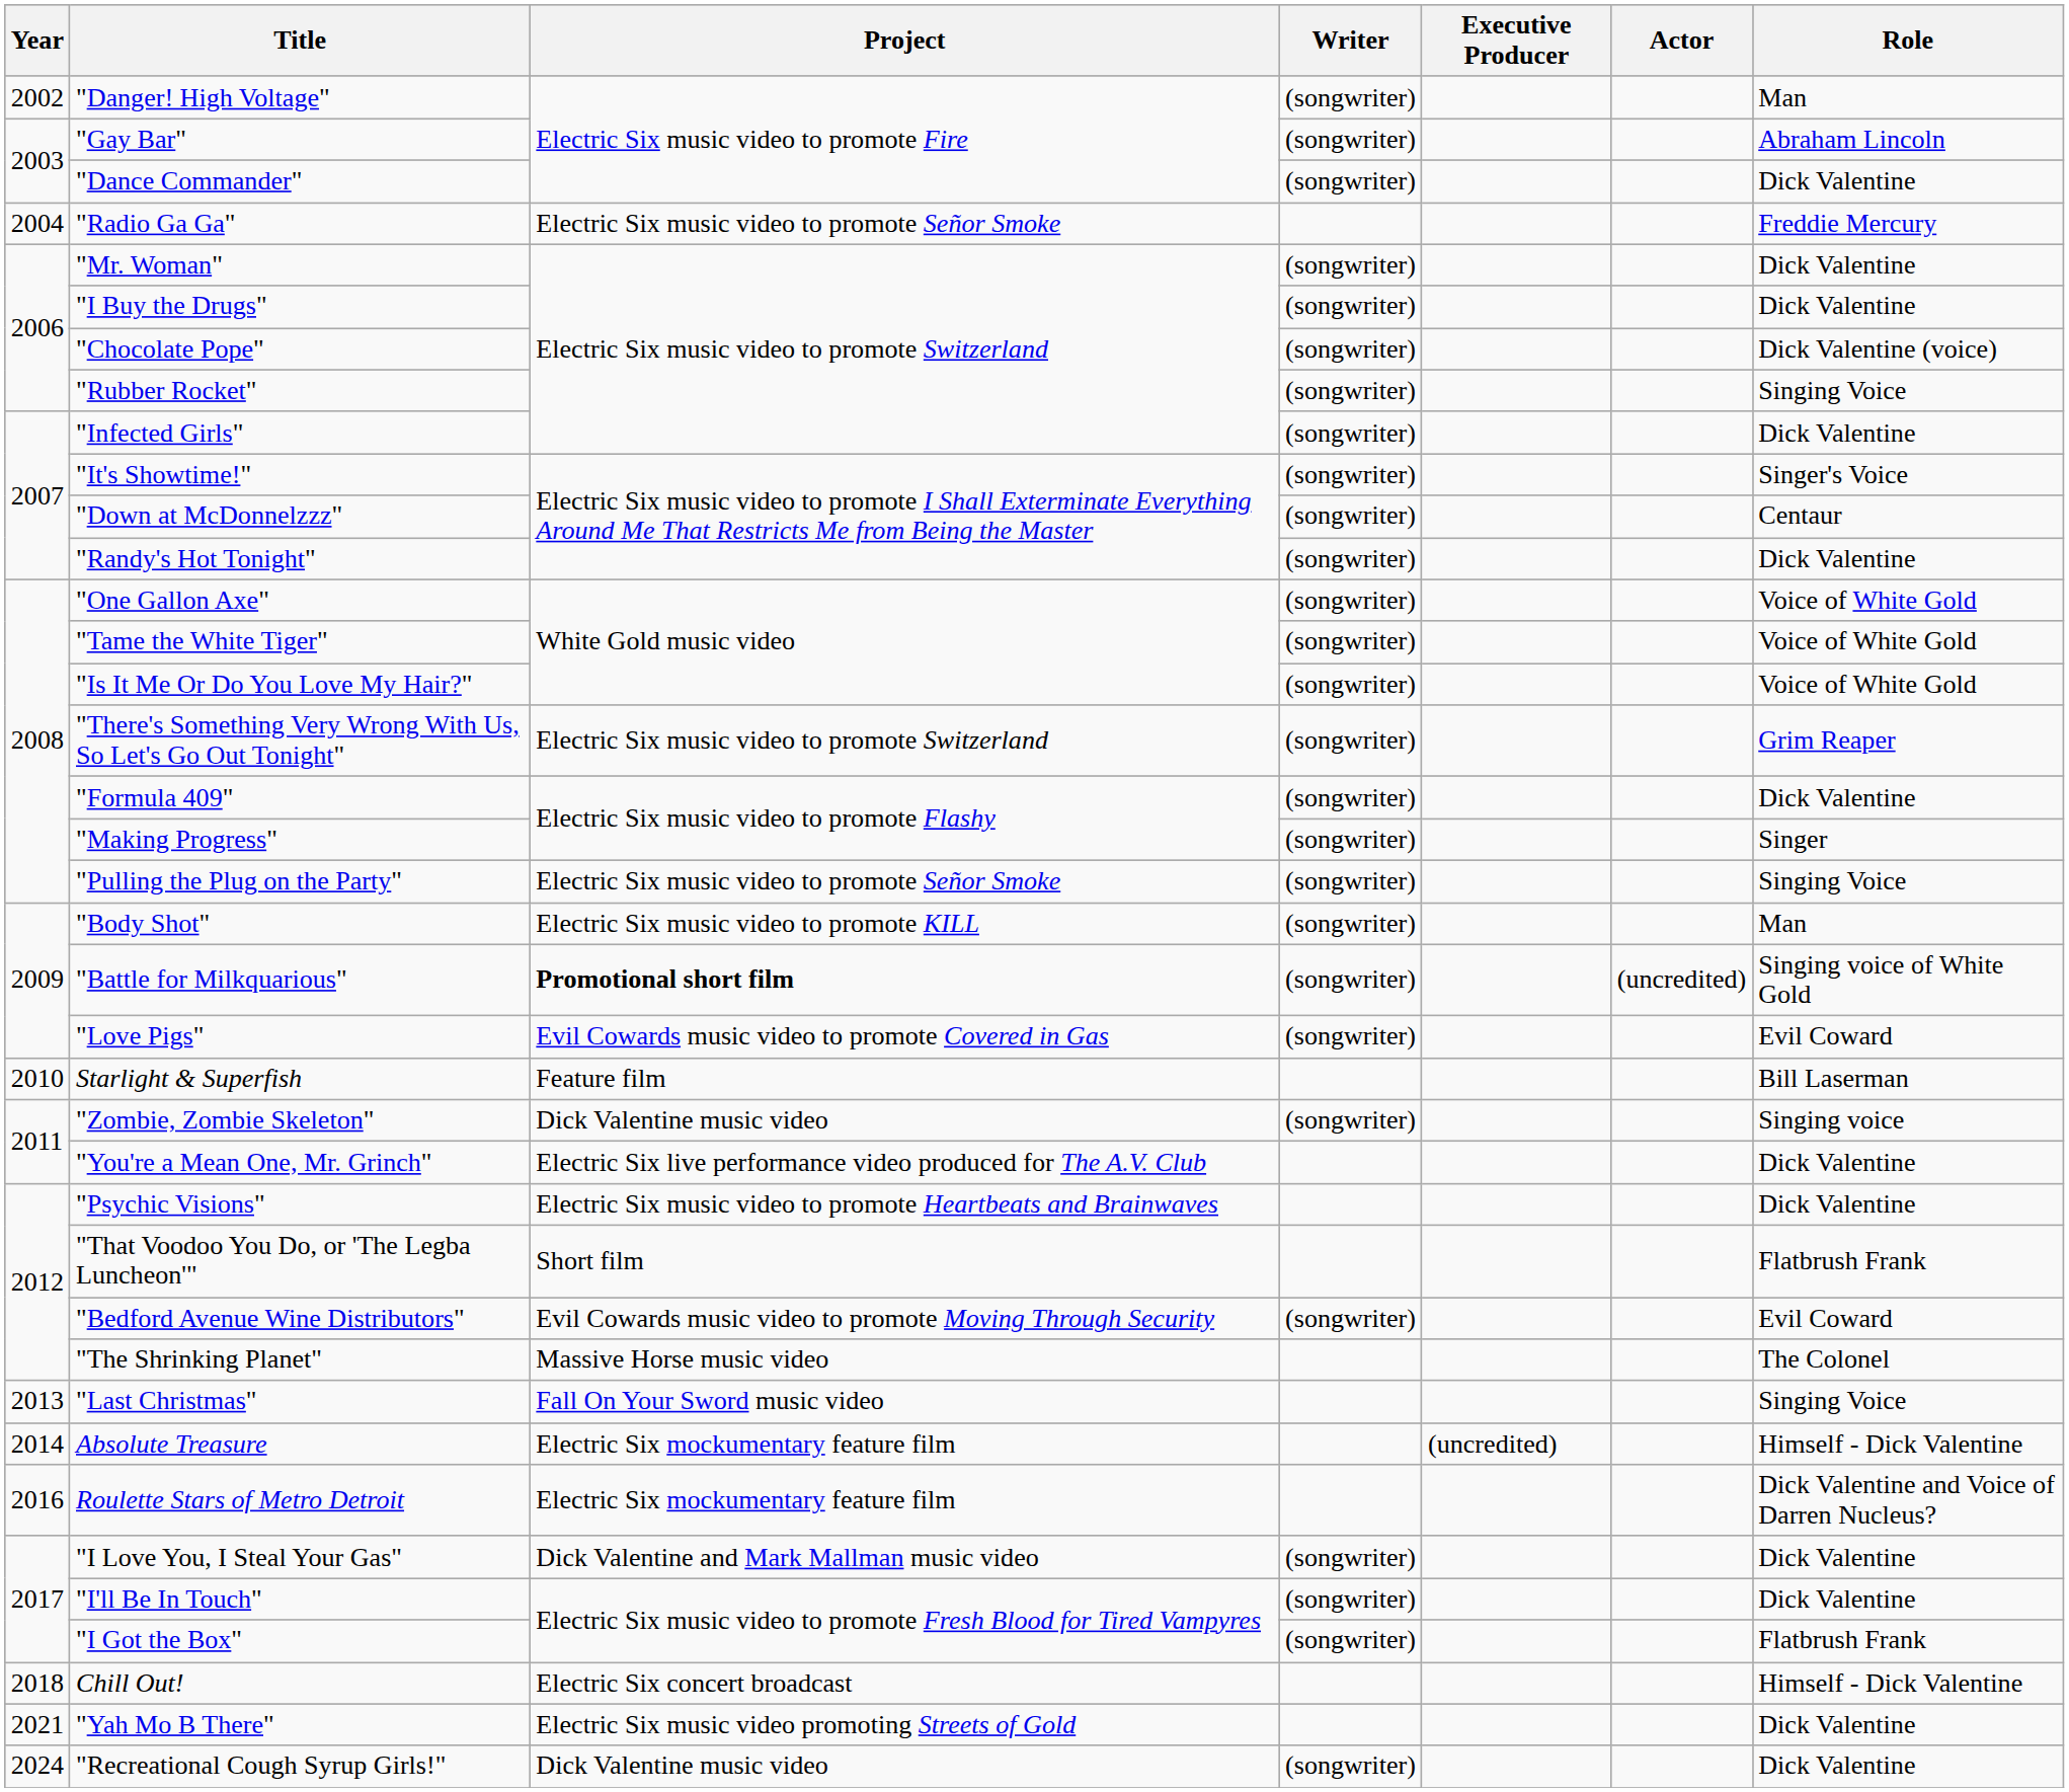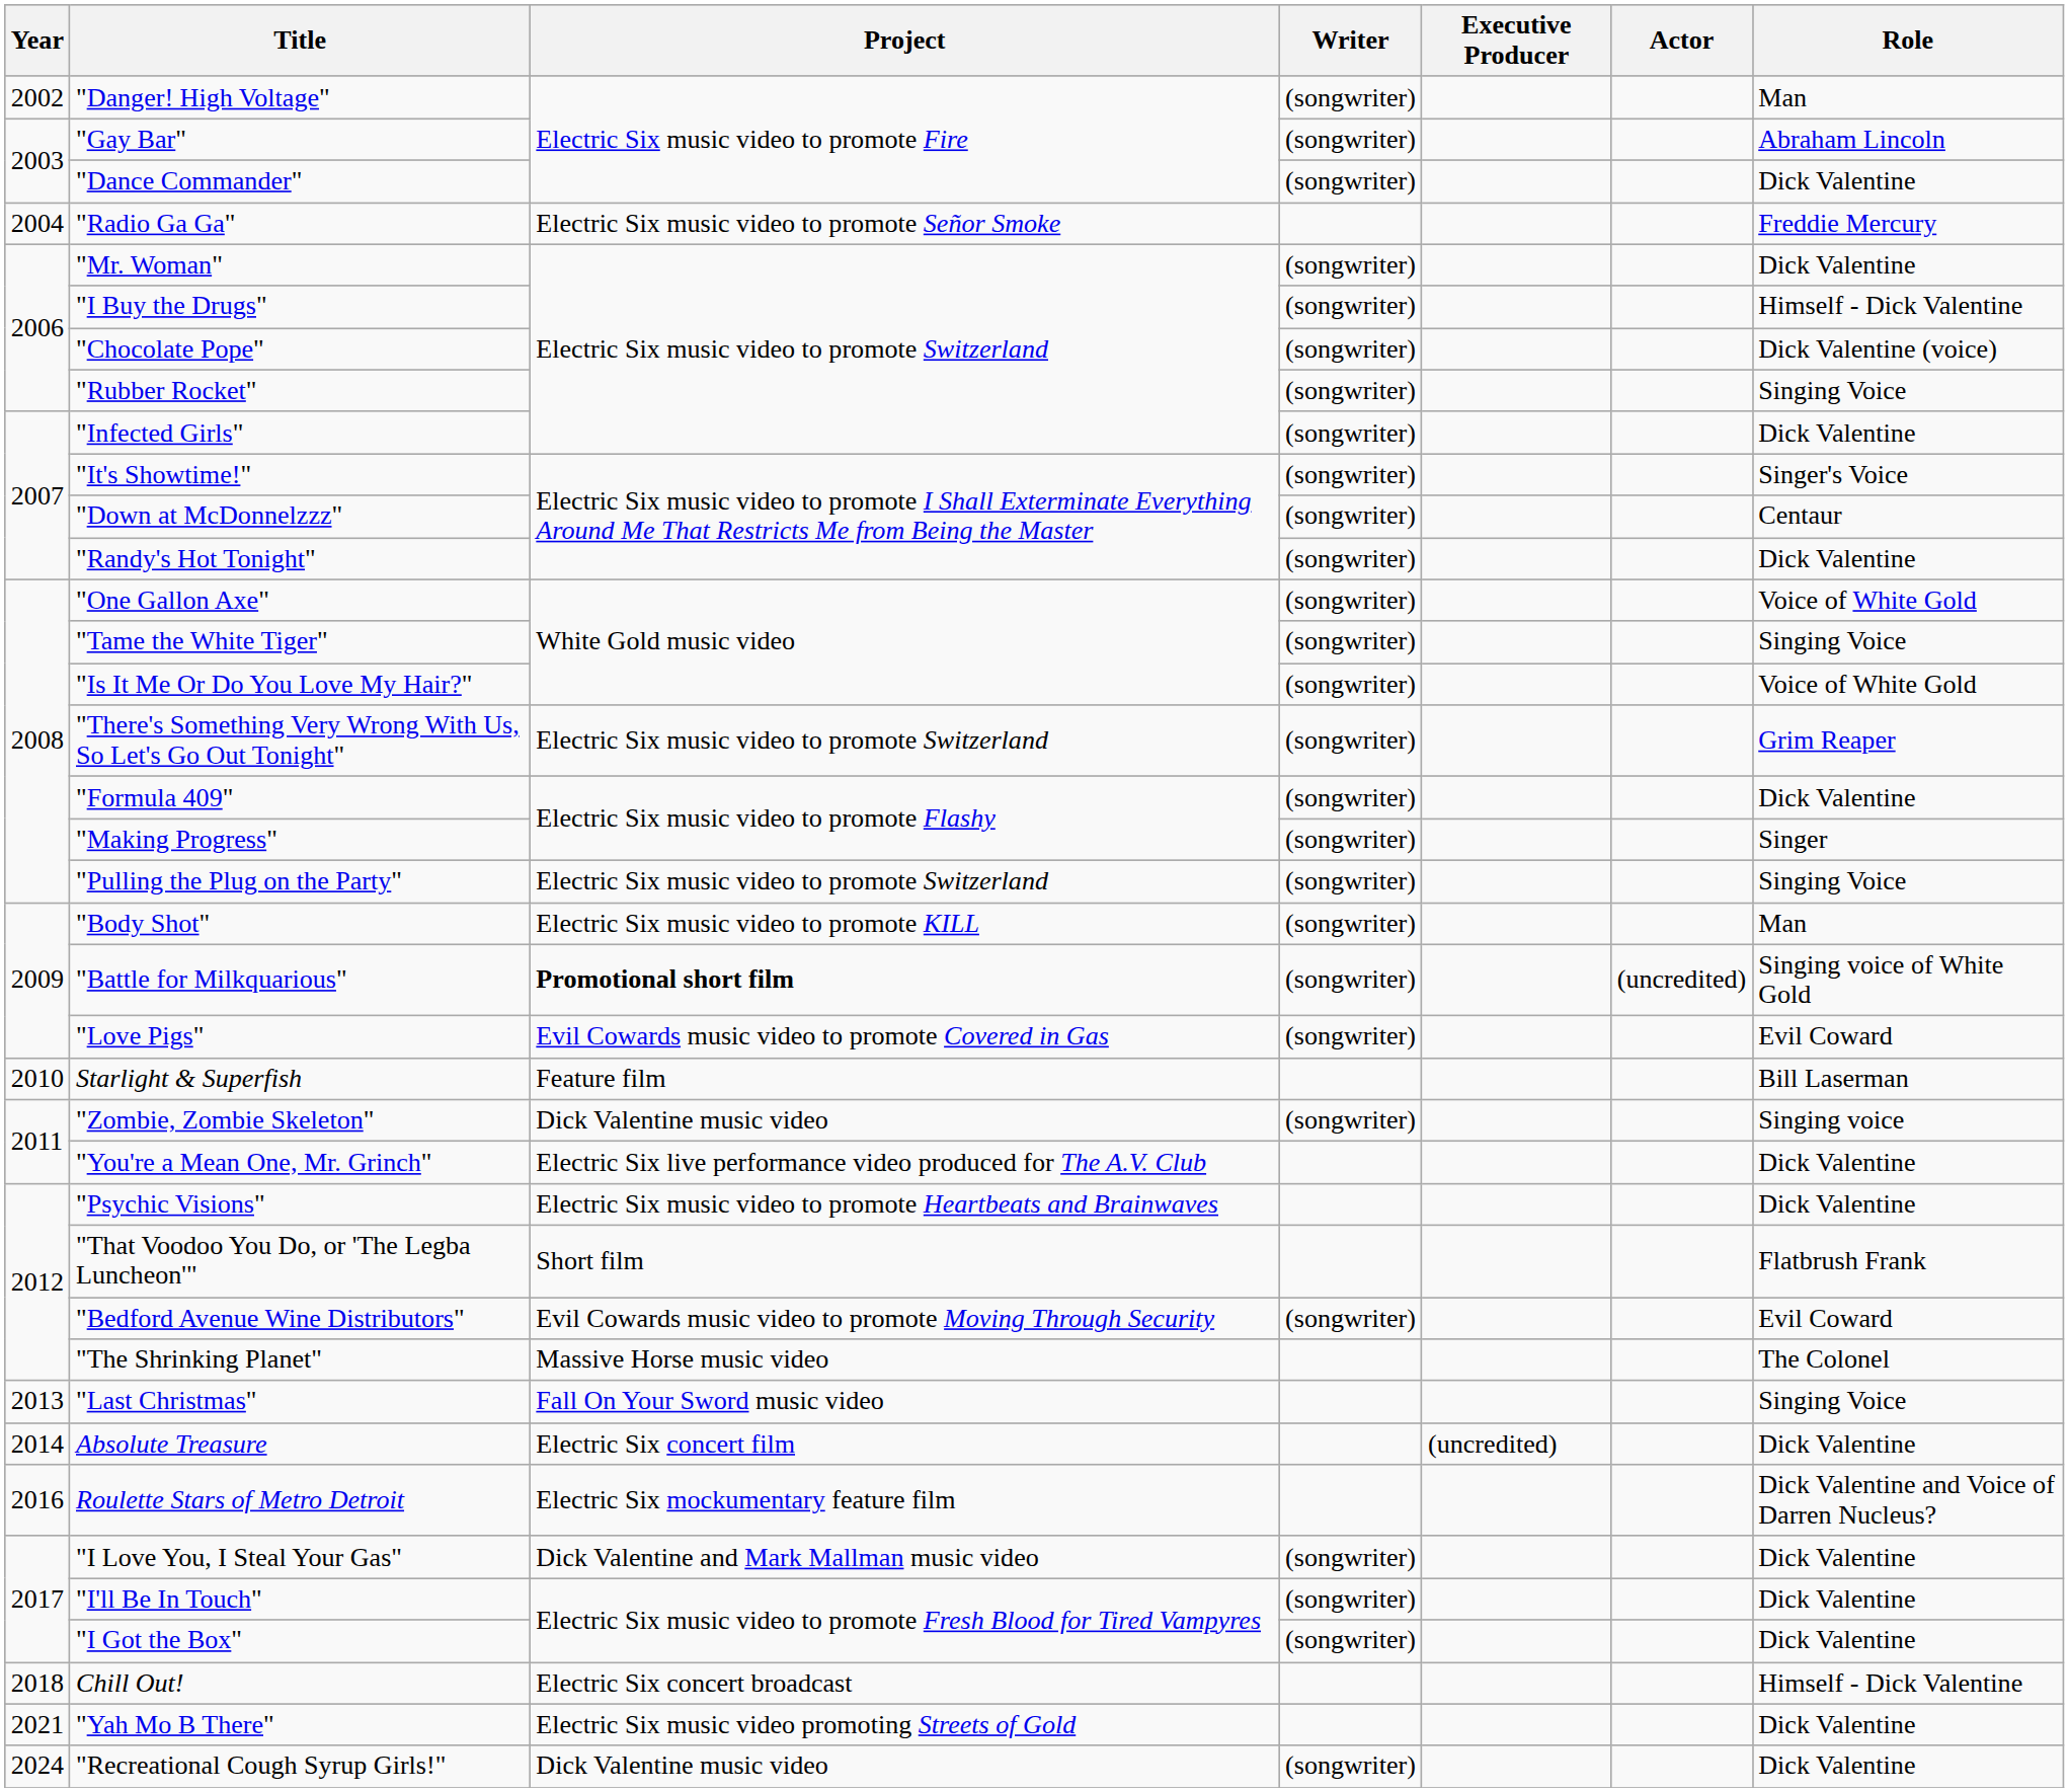 <table class="wikitable sortable">
 <tr>
 <th>Year</th>
 <th>Title</th>
 <th>Project</th>
 <th>Writer</th>
 <th>Executive Producer</th>
 <th>Actor</th>
 <th>Role</th>
 </tr>
 <tr>
 <td>2002</td>
 <td>"<a href='#'>Danger! High Voltage</a>"</td>
 <td rowspan="3"><a href='#'>Electric Six</a> music video to promote <em><a href='#'>Fire</a></em></td>
 <td> (songwriter)</td>
 <td></td>
 <td></td>
 <td>Man</td>
 </tr>
 <tr>
 <td rowspan="2">2003</td>
 <td>"<a href='#'>Gay Bar</a>"</td>
 <td> (songwriter)</td>
 <td></td>
 <td></td>
 <td><a href='#'>Abraham Lincoln</a></td>
 </tr>
 <tr>
 <td>"<a href='#'>Dance Commander</a>"</td>
 <td> (songwriter)</td>
 <td></td>
 <td></td>
 <td>Dick Valentine</td>
 </tr>
 <tr>
 <td>2004</td>
 <td>"<a href='#'>Radio Ga Ga</a>"</td>
 <td>Electric Six music video to promote <em><a href='#'>Señor Smoke</a></em></td>
 <td></td>
 <td></td>
 <td></td>
 <td><a href='#'>Freddie Mercury</a></td>
 </tr>
 <tr>
 <td rowspan="4">2006</td>
 <td>"<a href='#'>Mr. Woman</a>"</td>
 <td rowspan="5">Electric Six music video to promote <em><a href='#'>Switzerland</a></em></td>
 <td> (songwriter)</td>
 <td></td>
 <td></td>
 <td>Dick Valentine</td>
 </tr>
 <tr>
 <td>"<a href='#'>I Buy the Drugs</a>"</td>
 <td> (songwriter)</td>
 <td></td>
 <td></td>
-<td>Dick Valentine</td>
+<td>Himself - Dick Valentine</td>
 </tr>
 <tr>
 <td>"<a href='#'>Chocolate Pope</a>"</td>
 <td> (songwriter)</td>
 <td></td>
 <td></td>
 <td>Dick Valentine (voice)</td>
 </tr>
 <tr>
 <td>"<a href='#'>Rubber Rocket</a>"</td>
 <td> (songwriter)</td>
 <td></td>
 <td></td>
 <td>Singing Voice</td>
 </tr>
 <tr>
 <td rowspan="4">2007</td>
 <td>"<a href='#'>Infected Girls</a>"</td>
 <td> (songwriter)</td>
 <td></td>
 <td></td>
 <td>Dick Valentine</td>
 </tr>
 <tr>
 <td>"<a href='#'>It's Showtime!</a>"</td>
 <td rowspan="3">Electric Six music video to promote <em><a href='#'>I Shall Exterminate Everything Around Me That Restricts Me from Being the Master</a></em></td>
 <td> (songwriter)</td>
 <td></td>
 <td></td>
 <td>Singer's Voice</td>
 </tr>
 <tr>
 <td>"<a href='#'>Down at McDonnelzzz</a>"</td>
 <td> (songwriter)</td>
 <td></td>
 <td></td>
 <td>Centaur</td>
 </tr>
 <tr>
 <td>"<a href='#'>Randy's Hot Tonight</a>"</td>
 <td> (songwriter)</td>
 <td></td>
 <td></td>
 <td>Dick Valentine</td>
 </tr>
 <tr>
 <td rowspan="7">2008</td>
 <td>"<a href='#'>One Gallon Axe</a>"</td>
 <td rowspan="3">White Gold music video</td>
 <td> (songwriter)</td>
 <td></td>
 <td></td>
 <td>Voice of <a href='#'>White Gold</a></td>
 </tr>
 <tr>
 <td>"<a href='#'>Tame the White Tiger</a>"</td>
 <td> (songwriter)</td>
 <td></td>
 <td></td>
-<td>Voice of White Gold</td>
+<td>Singing Voice</td>
 </tr>
 <tr>
 <td>"<a href='#'>Is It Me Or Do You Love My Hair?</a>"</td>
 <td> (songwriter)</td>
 <td></td>
 <td></td>
 <td>Voice of White Gold</td>
 </tr>
 <tr>
 <td>"<a href='#'>There's Something Very Wrong With Us, So Let's Go Out Tonight</a>"</td>
 <td>Electric Six music video to promote <em>Switzerland</em></td>
 <td> (songwriter)</td>
 <td></td>
 <td></td>
 <td><a href='#'>Grim Reaper</a></td>
 </tr>
 <tr>
 <td>"<a href='#'>Formula 409</a>"</td>
 <td rowspan="2">Electric Six music video to promote <em><a href='#'>Flashy</a></em></td>
 <td> (songwriter)</td>
 <td></td>
 <td></td>
 <td>Dick Valentine</td>
 </tr>
 <tr>
 <td>"<a href='#'>Making Progress</a>"</td>
 <td> (songwriter)</td>
 <td></td>
 <td></td>
 <td>Singer</td>
 </tr>
 <tr>
 <td>"<a href='#'>Pulling the Plug on the Party</a>"</td>
-<td>Electric Six music video to promote <em><a href='#'>Señor Smoke</a></em></td>
+<td>Electric Six music video to promote <em>Switzerland</em></td>
 <td> (songwriter)</td>
 <td></td>
 <td></td>
 <td>Singing Voice</td>
 </tr>
 <tr>
 <td rowspan="3">2009</td>
 <td>"<a href='#'>Body Shot</a>"</td>
 <td>Electric Six music video to promote <em><a href='#'>KILL</a></em></td>
 <td> (songwriter)</td>
 <td></td>
 <td></td>
 <td>Man</td>
 </tr>
 <tr>
 <td>"<a href='#'>Battle for Milkquarious</a>"</td>
 <td><strong>Promotional short film</strong></td>
 <td> (songwriter)</td>
 <td></td>
 <td> (uncredited)</td>
 <td>Singing voice of White Gold</td>
 </tr>
 <tr>
 <td>"<a href='#'>Love Pigs</a>"</td>
 <td><a href='#'>Evil Cowards</a> music video to promote <em><a href='#'>Covered in Gas</a></em></td>
 <td> (songwriter)</td>
 <td></td>
 <td></td>
 <td>Evil Coward</td>
 </tr>
 <tr>
 <td>2010</td>
 <td><em>Starlight & Superfish</em></td>
 <td>Feature film</td>
 <td></td>
 <td></td>
 <td></td>
 <td>Bill Laserman</td>
 </tr>
 <tr>
 <td rowspan="2">2011</td>
 <td>"<a href='#'>Zombie, Zombie Skeleton</a>"</td>
 <td>Dick Valentine music video</td>
 <td> (songwriter)</td>
 <td></td>
 <td></td>
 <td>Singing voice</td>
 </tr>
 <tr>
 <td>"<a href='#'>You're a Mean One, Mr. Grinch</a>"</td>
 <td>Electric Six live performance video produced for <em><a href='#'>The A.V. Club</a></em></td>
 <td></td>
 <td></td>
 <td></td>
 <td>Dick Valentine</td>
 </tr>
 <tr>
 <td rowspan="4">2012</td>
 <td>"<a href='#'>Psychic Visions</a>"</td>
 <td>Electric Six music video to promote <em><a href='#'>Heartbeats and Brainwaves</a></em></td>
 <td></td>
 <td></td>
 <td></td>
 <td>Dick Valentine</td>
 </tr>
 <tr>
 <td>"That Voodoo You Do, or 'The Legba Luncheon'"</td>
 <td>Short film</td>
 <td></td>
 <td></td>
 <td></td>
 <td>Flatbrush Frank</td>
 </tr>
 <tr>
 <td>"<a href='#'>Bedford Avenue Wine Distributors</a>"</td>
 <td>Evil Cowards music video to promote <em><a href='#'>Moving Through Security</a></em></td>
 <td> (songwriter)</td>
 <td></td>
 <td></td>
 <td>Evil Coward</td>
 </tr>
 <tr>
 <td>"The Shrinking Planet"</td>
 <td>Massive Horse music video</td>
 <td></td>
 <td></td>
 <td></td>
 <td>The Colonel</td>
 </tr>
 <tr>
 <td>2013</td>
 <td>"<a href='#'>Last Christmas</a>"</td>
 <td><a href='#'>Fall On Your Sword</a> music video</td>
 <td></td>
 <td></td>
 <td></td>
 <td>Singing Voice</td>
 </tr>
 <tr>
 <td>2014</td>
 <td><em><a href='#'>Absolute Treasure</a></em></td>
-<td>Electric Six <a href='#'>mockumentary</a> feature film</td>
+<td>Electric Six <a href='#'>concert film</a></td>
 <td></td>
 <td> (uncredited)</td>
 <td></td>
-<td>Himself - Dick Valentine</td>
+<td>Dick Valentine</td>
 </tr>
 <tr>
 <td>2016</td>
 <td><em><a href='#'>Roulette Stars of Metro Detroit</a></em></td>
 <td>Electric Six <a href='#'>mockumentary</a> feature film</td>
 <td></td>
 <td></td>
 <td></td>
 <td>Dick Valentine and Voice of Darren Nucleus?</td>
 </tr>
 <tr>
 <td rowspan="3">2017</td>
 <td>"I Love You, I Steal Your Gas"</td>
 <td>Dick Valentine and <a href='#'>Mark Mallman</a> music video</td>
 <td> (songwriter)</td>
 <td></td>
 <td></td>
 <td>Dick Valentine</td>
 </tr>
 <tr>
 <td>"<a href='#'>I'll Be In Touch</a>"</td>
 <td rowspan="2">Electric Six music video to promote <em><a href='#'>Fresh Blood for Tired Vampyres</a></em></td>
 <td> (songwriter)</td>
 <td></td>
 <td></td>
 <td>Dick Valentine</td>
 </tr>
 <tr>
 <td>"<a href='#'>I Got the Box</a>"</td>
 <td> (songwriter)</td>
 <td></td>
 <td></td>
-<td>Flatbrush Frank</td>
+<td>Dick Valentine</td>
 </tr>
 <tr>
 <td>2018</td>
 <td><em>Chill Out!</em></td>
 <td>Electric Six concert broadcast</td>
 <td></td>
 <td></td>
 <td></td>
 <td>Himself - Dick Valentine</td>
 </tr>
 <tr>
 <td>2021</td>
 <td>"<a href='#'>Yah Mo B There</a>"</td>
 <td>Electric Six music video promoting <em><a href='#'>Streets of Gold</a></em></td>
 <td></td>
 <td></td>
 <td></td>
 <td>Dick Valentine</td>
 </tr>
 <tr>
 <td>2024</td>
 <td>"Recreational Cough Syrup Girls!"</td>
 <td>Dick Valentine music video</td>
 <td> (songwriter)</td>
 <td></td>
 <td></td>
 <td>Dick Valentine</td>
 </tr>
 <tr>
 </tr>
 </table>
